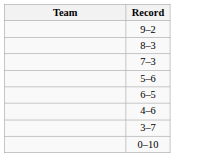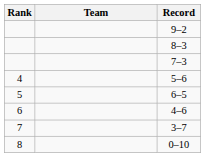 <table class="wikitable" style="text-align: center;">
 <tr>
+<th width=40>Rank</th>
 <th width=180>Team</th>
 <th width=60>Record</th>
 </tr>
 <tr>
+<td></td>
 <td align=left></td>
 <td>9–2</td>
 </tr>
 <tr>
+<td></td>
 <td align=left></td>
 <td>8–3</td>
 </tr>
 <tr>
+<td></td>
 <td align=left></td>
 <td>7–3</td>
 </tr>
 <tr>
+<td>4</td>
 <td align=left></td>
 <td>5–6</td>
 </tr>
 <tr>
+<td>5</td>
 <td align=left></td>
 <td>6–5</td>
 </tr>
 <tr>
+<td>6</td>
 <td align=left></td>
 <td>4–6</td>
 </tr>
 <tr>
+<td>7</td>
 <td align=left></td>
 <td>3–7</td>
 </tr>
 <tr>
+<td>8</td>
 <td align=left></td>
 <td>0–10</td>
 </tr>
 </table>
